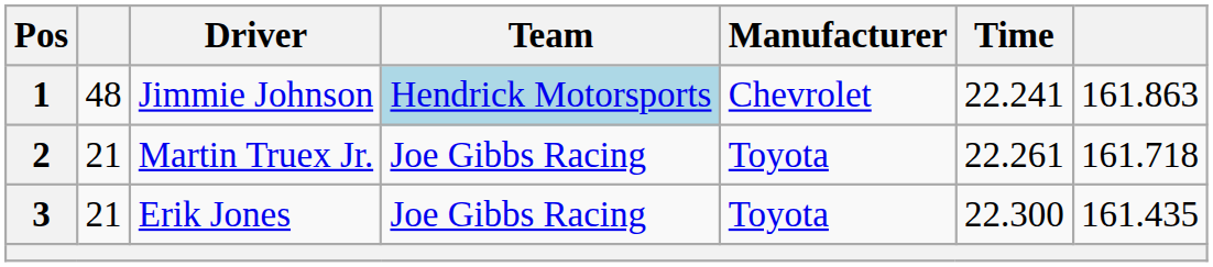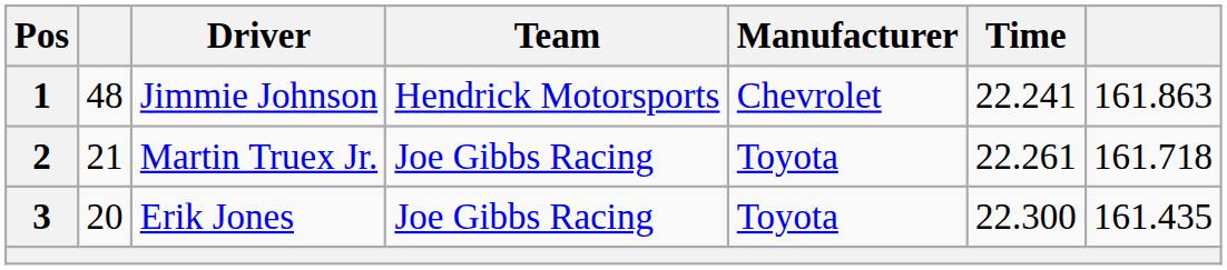 <table class="wikitable" style="font-size:95%">
 <tr>
 <th>Pos</th>
 <th></th>
 <th>Driver</th>
 <th>Team</th>
 <th>Manufacturer</th>
 <th>Time</th>
 <th></th>
 </tr>
 <tr>
 <th>1</th>
 <td>48</td>
 <td><a href='#'>Jimmie Johnson</a></td>
-<td style="background: lightblue;"><a href='#'>Hendrick Motorsports</a></td>
+<td><a href='#'>Hendrick Motorsports</a></td>
 <td><a href='#'>Chevrolet</a></td>
 <td>22.241</td>
 <td>161.863</td>
 </tr>
 <tr>
 <th>2</th>
 <td>21</td>
 <td><a href='#'>Martin Truex Jr.</a></td>
 <td><a href='#'>Joe Gibbs Racing</a></td>
 <td><a href='#'>Toyota</a></td>
 <td>22.261</td>
 <td>161.718</td>
 </tr>
 <tr>
 <th>3</th>
-<td>21</td>
+<td>20</td>
 <td><a href='#'>Erik Jones</a></td>
 <td><a href='#'>Joe Gibbs Racing</a></td>
 <td><a href='#'>Toyota</a></td>
 <td>22.300</td>
 <td>161.435</td>
 </tr>
 <tr>
 <th colspan="7"></th>
 </tr>
 </table>
